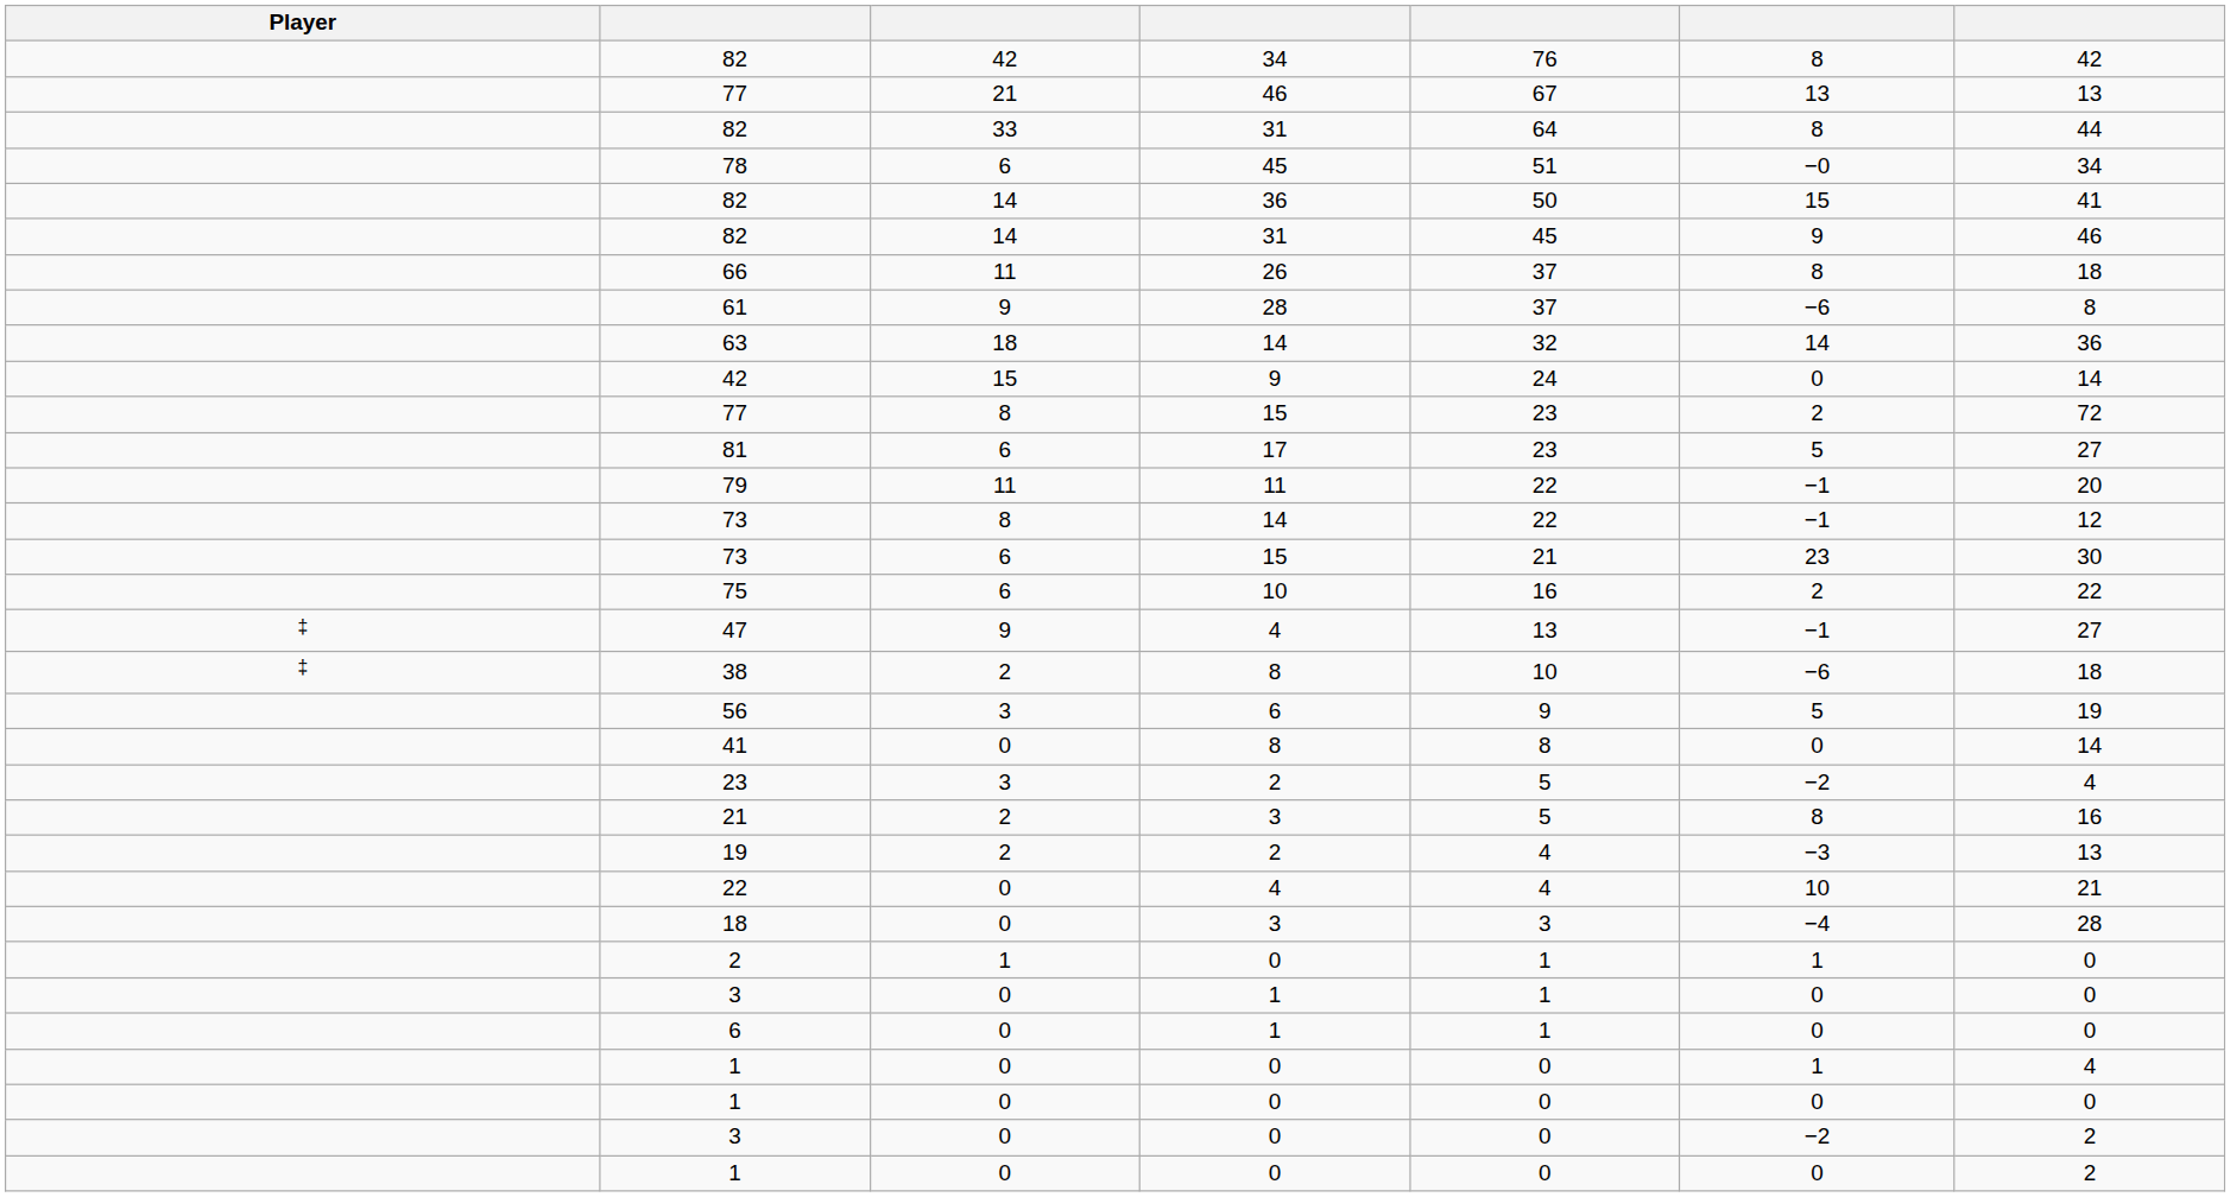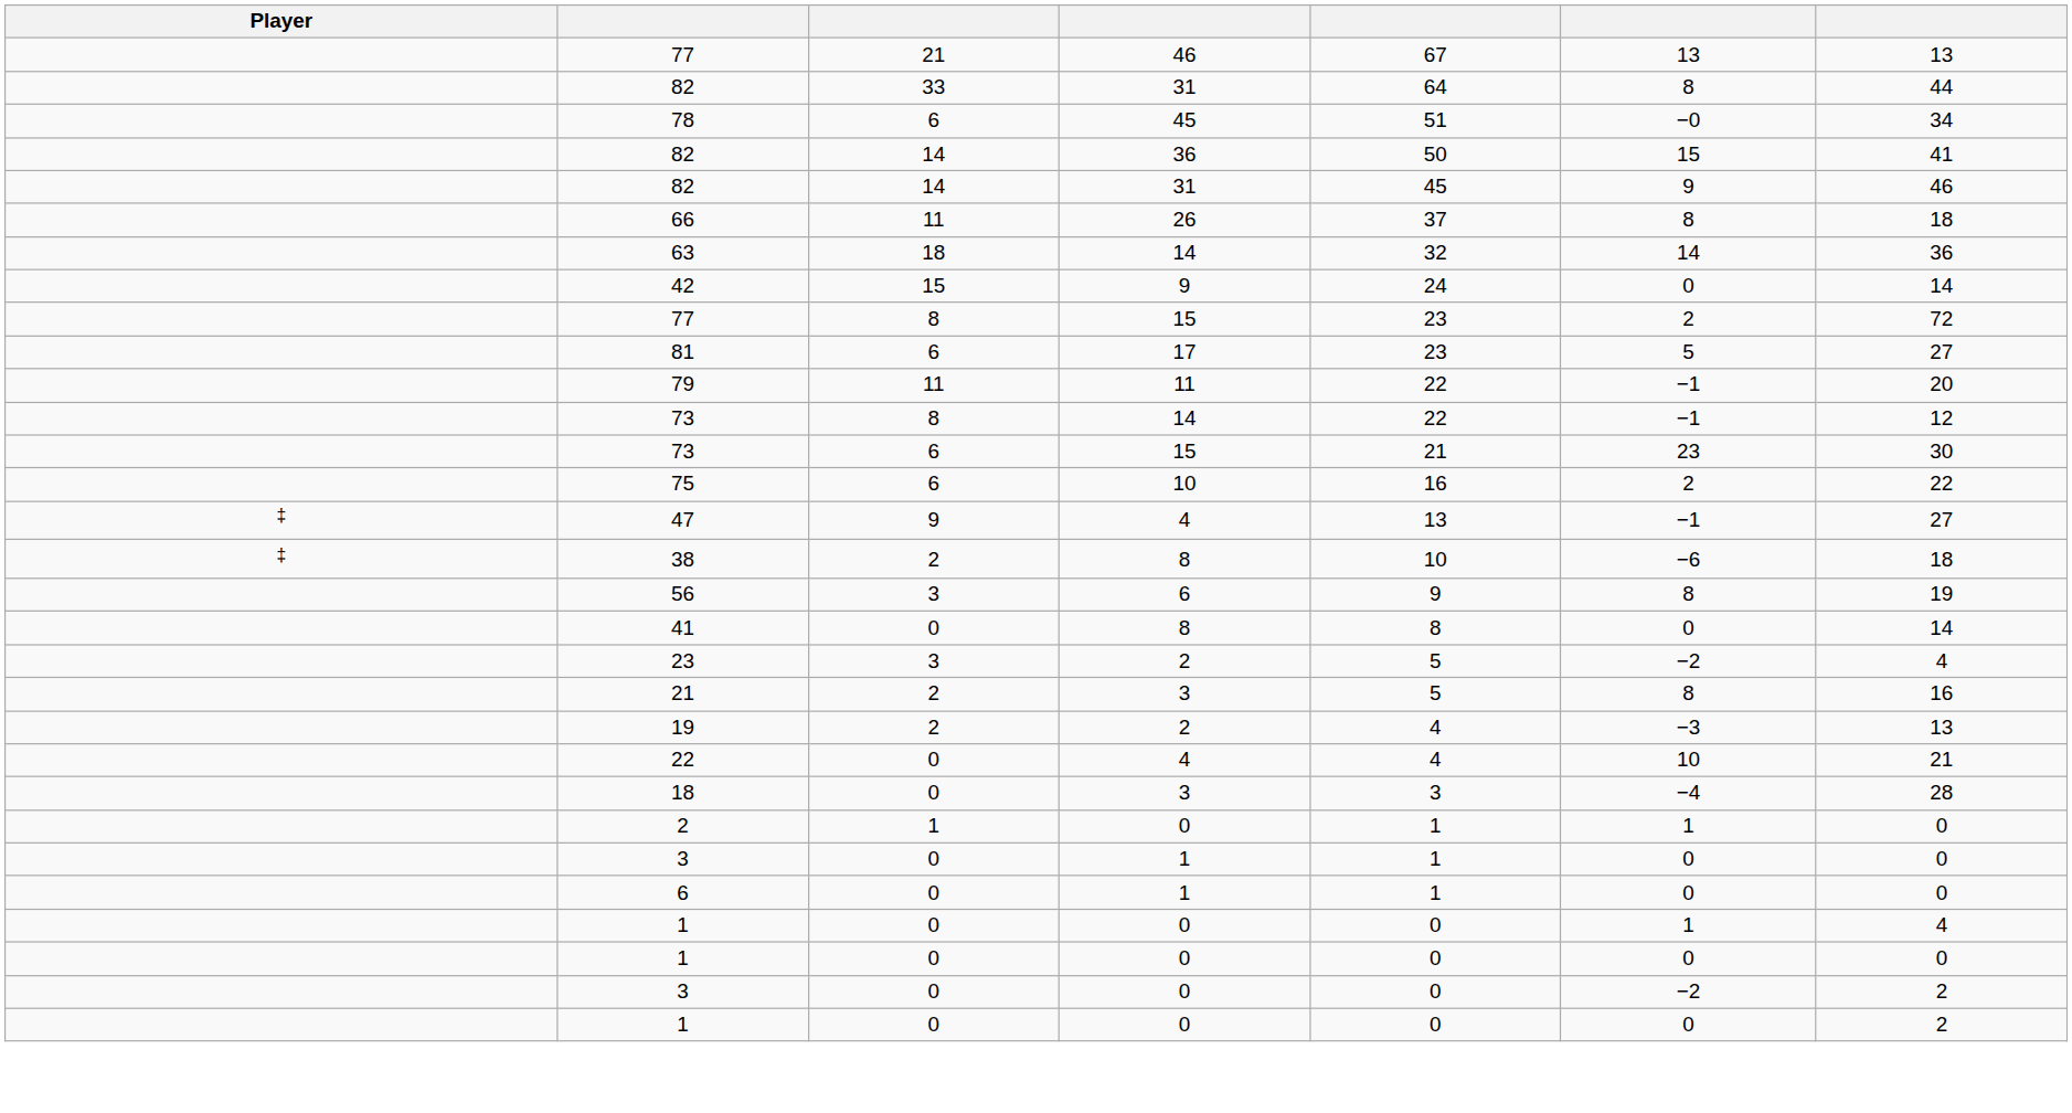 <table class="wikitable sortable" style="width:100%; text-align:center;">
 <tr>
 <th>Player</th>
 <th></th>
 <th></th>
 <th></th>
 <th></th>
 <th data-sort-type="number"></th>
 <th></th>
-</tr>
-<tr>
-<td></td>
-<td>82</td>
-<td>42</td>
-<td>34</td>
-<td>76</td>
-<td>8</td>
-<td>42</td>
 </tr>
 <tr>
 <td></td>
 <td>77</td>
 <td>21</td>
 <td>46</td>
 <td>67</td>
 <td>13</td>
 <td>13</td>
 </tr>
 <tr>
 <td></td>
 <td>82</td>
 <td>33</td>
 <td>31</td>
 <td>64</td>
 <td>8</td>
 <td>44</td>
 </tr>
 <tr>
 <td></td>
 <td>78</td>
 <td>6</td>
 <td>45</td>
 <td>51</td>
 <td>−0</td>
 <td>34</td>
 </tr>
 <tr>
 <td></td>
 <td>82</td>
 <td>14</td>
 <td>36</td>
 <td>50</td>
 <td>15</td>
 <td>41</td>
 </tr>
 <tr>
 <td></td>
 <td>82</td>
 <td>14</td>
 <td>31</td>
 <td>45</td>
 <td>9</td>
 <td>46</td>
 </tr>
 <tr>
 <td></td>
 <td>66</td>
 <td>11</td>
 <td>26</td>
 <td>37</td>
 <td>8</td>
 <td>18</td>
-</tr>
-<tr>
-<td></td>
-<td>61</td>
-<td>9</td>
-<td>28</td>
-<td>37</td>
-<td>−6</td>
-<td>8</td>
 </tr>
 <tr>
 <td></td>
 <td>63</td>
 <td>18</td>
 <td>14</td>
 <td>32</td>
 <td>14</td>
 <td>36</td>
 </tr>
 <tr>
 <td></td>
 <td>42</td>
 <td>15</td>
 <td>9</td>
 <td>24</td>
 <td>0</td>
 <td>14</td>
 </tr>
 <tr>
 <td></td>
 <td>77</td>
 <td>8</td>
 <td>15</td>
 <td>23</td>
 <td>2</td>
 <td>72</td>
 </tr>
 <tr>
 <td></td>
 <td>81</td>
 <td>6</td>
 <td>17</td>
 <td>23</td>
 <td>5</td>
 <td>27</td>
 </tr>
 <tr>
 <td></td>
 <td>79</td>
 <td>11</td>
 <td>11</td>
 <td>22</td>
 <td>−1</td>
 <td>20</td>
 </tr>
 <tr>
 <td></td>
 <td>73</td>
 <td>8</td>
 <td>14</td>
 <td>22</td>
 <td>−1</td>
 <td>12</td>
 </tr>
 <tr>
 <td></td>
 <td>73</td>
 <td>6</td>
 <td>15</td>
 <td>21</td>
 <td>23</td>
 <td>30</td>
 </tr>
 <tr>
 <td></td>
 <td>75</td>
 <td>6</td>
 <td>10</td>
 <td>16</td>
 <td>2</td>
 <td>22</td>
 </tr>
 <tr>
 <td><sup>‡</sup></td>
 <td>47</td>
 <td>9</td>
 <td>4</td>
 <td>13</td>
 <td>−1</td>
 <td>27</td>
 </tr>
 <tr>
 <td><sup>‡</sup></td>
 <td>38</td>
 <td>2</td>
 <td>8</td>
 <td>10</td>
 <td>−6</td>
 <td>18</td>
 </tr>
 <tr>
 <td></td>
 <td>56</td>
 <td>3</td>
 <td>6</td>
 <td>9</td>
-<td>5</td>
+<td>8</td>
 <td>19</td>
 </tr>
 <tr>
 <td></td>
 <td>41</td>
 <td>0</td>
 <td>8</td>
 <td>8</td>
 <td>0</td>
 <td>14</td>
 </tr>
 <tr>
 <td></td>
 <td>23</td>
 <td>3</td>
 <td>2</td>
 <td>5</td>
 <td>−2</td>
 <td>4</td>
 </tr>
 <tr>
 <td></td>
 <td>21</td>
 <td>2</td>
 <td>3</td>
 <td>5</td>
 <td>8</td>
 <td>16</td>
 </tr>
 <tr>
 <td></td>
 <td>19</td>
 <td>2</td>
 <td>2</td>
 <td>4</td>
 <td>−3</td>
 <td>13</td>
 </tr>
 <tr>
 <td></td>
 <td>22</td>
 <td>0</td>
 <td>4</td>
 <td>4</td>
 <td>10</td>
 <td>21</td>
 </tr>
 <tr>
 <td></td>
 <td>18</td>
 <td>0</td>
 <td>3</td>
 <td>3</td>
 <td>−4</td>
 <td>28</td>
 </tr>
 <tr>
 <td></td>
 <td>2</td>
 <td>1</td>
 <td>0</td>
 <td>1</td>
 <td>1</td>
 <td>0</td>
 </tr>
 <tr>
 <td></td>
 <td>3</td>
 <td>0</td>
 <td>1</td>
 <td>1</td>
 <td>0</td>
 <td>0</td>
 </tr>
 <tr>
 <td></td>
 <td>6</td>
 <td>0</td>
 <td>1</td>
 <td>1</td>
 <td>0</td>
 <td>0</td>
 </tr>
 <tr>
 <td></td>
 <td>1</td>
 <td>0</td>
 <td>0</td>
 <td>0</td>
 <td>1</td>
 <td>4</td>
 </tr>
 <tr>
 <td></td>
 <td>1</td>
 <td>0</td>
 <td>0</td>
 <td>0</td>
 <td>0</td>
 <td>0</td>
 </tr>
 <tr>
 <td></td>
 <td>3</td>
 <td>0</td>
 <td>0</td>
 <td>0</td>
 <td>−2</td>
 <td>2</td>
 </tr>
 <tr>
 <td></td>
 <td>1</td>
 <td>0</td>
 <td>0</td>
 <td>0</td>
 <td>0</td>
 <td>2</td>
 </tr>
 </table>
